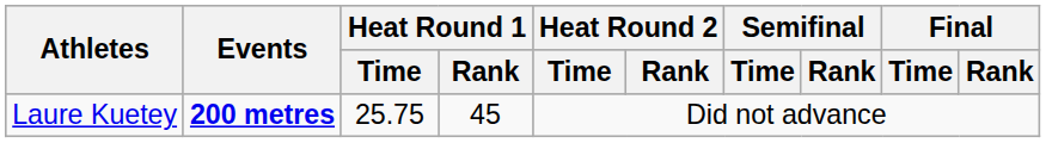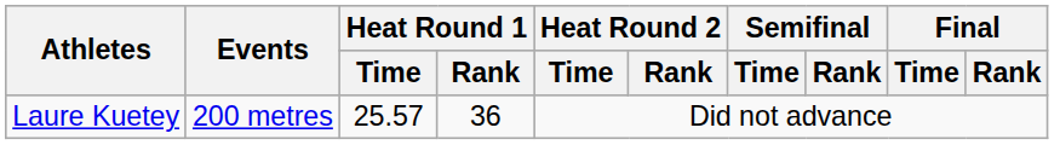 <table class=wikitable style=font-size:90%>
 <tr>
 <th rowspan=2>Athletes</th>
 <th rowspan=2>Events</th>
 <th colspan=2>Heat Round 1</th>
 <th colspan=2>Heat Round 2</th>
 <th colspan=2>Semifinal</th>
 <th colspan=2>Final</th>
 </tr>
 <tr>
 <th>Time</th>
 <th>Rank</th>
 <th>Time</th>
 <th>Rank</th>
 <th>Time</th>
 <th>Rank</th>
 <th>Time</th>
 <th>Rank</th>
 </tr>
 <tr>
 <td><a href='#'>Laure Kuetey</a></td>
-<td><strong><a href='#'>200 metres</a></strong></td>
-<td align=center>25.75</td>
-<td align=center>45</td>
+<td><a href='#'>200 metres</a></td>
+<td align=center>25.57</td>
+<td align=center>36</td>
 <td colspan=6 align=center>Did not advance</td>
 </tr>
 </table>
